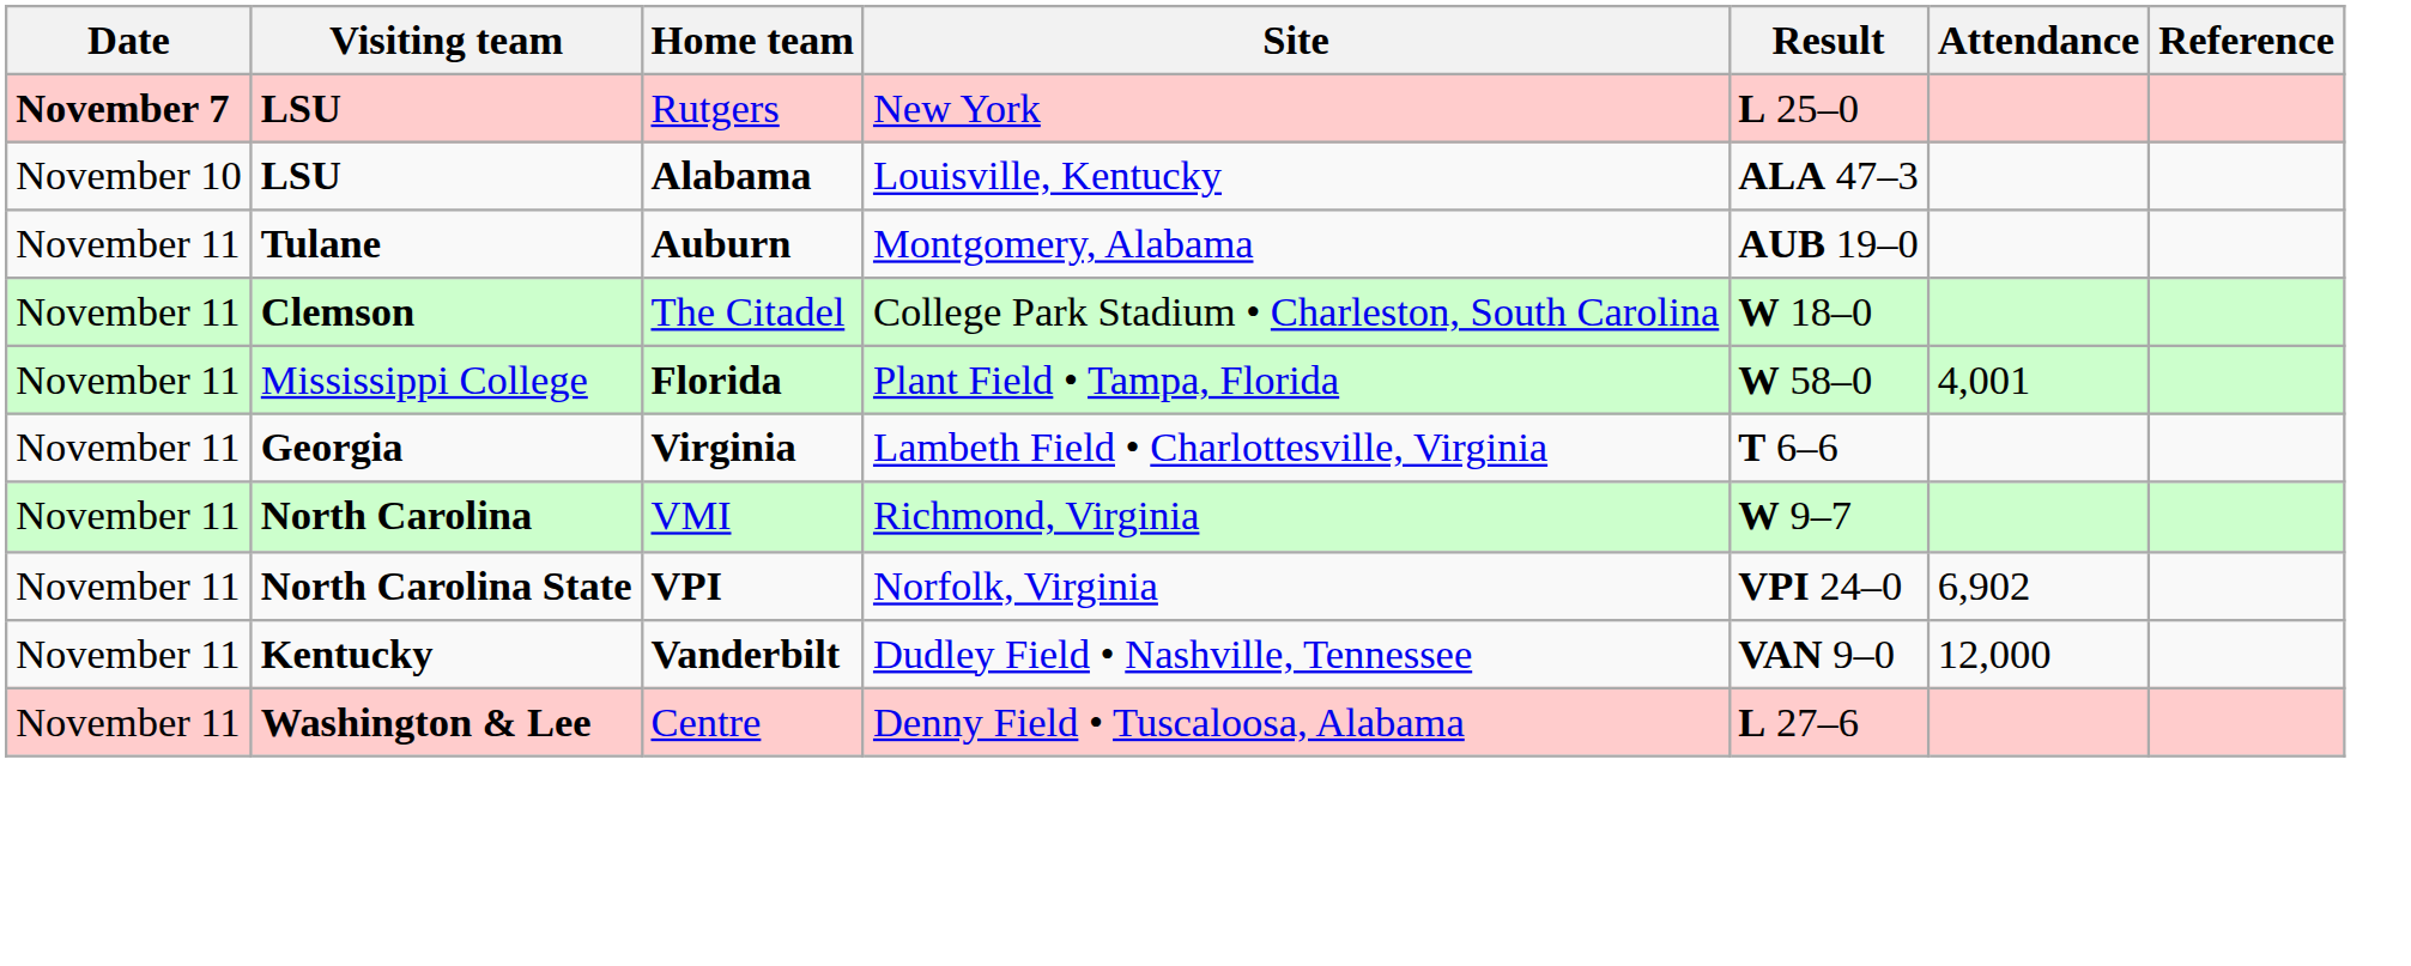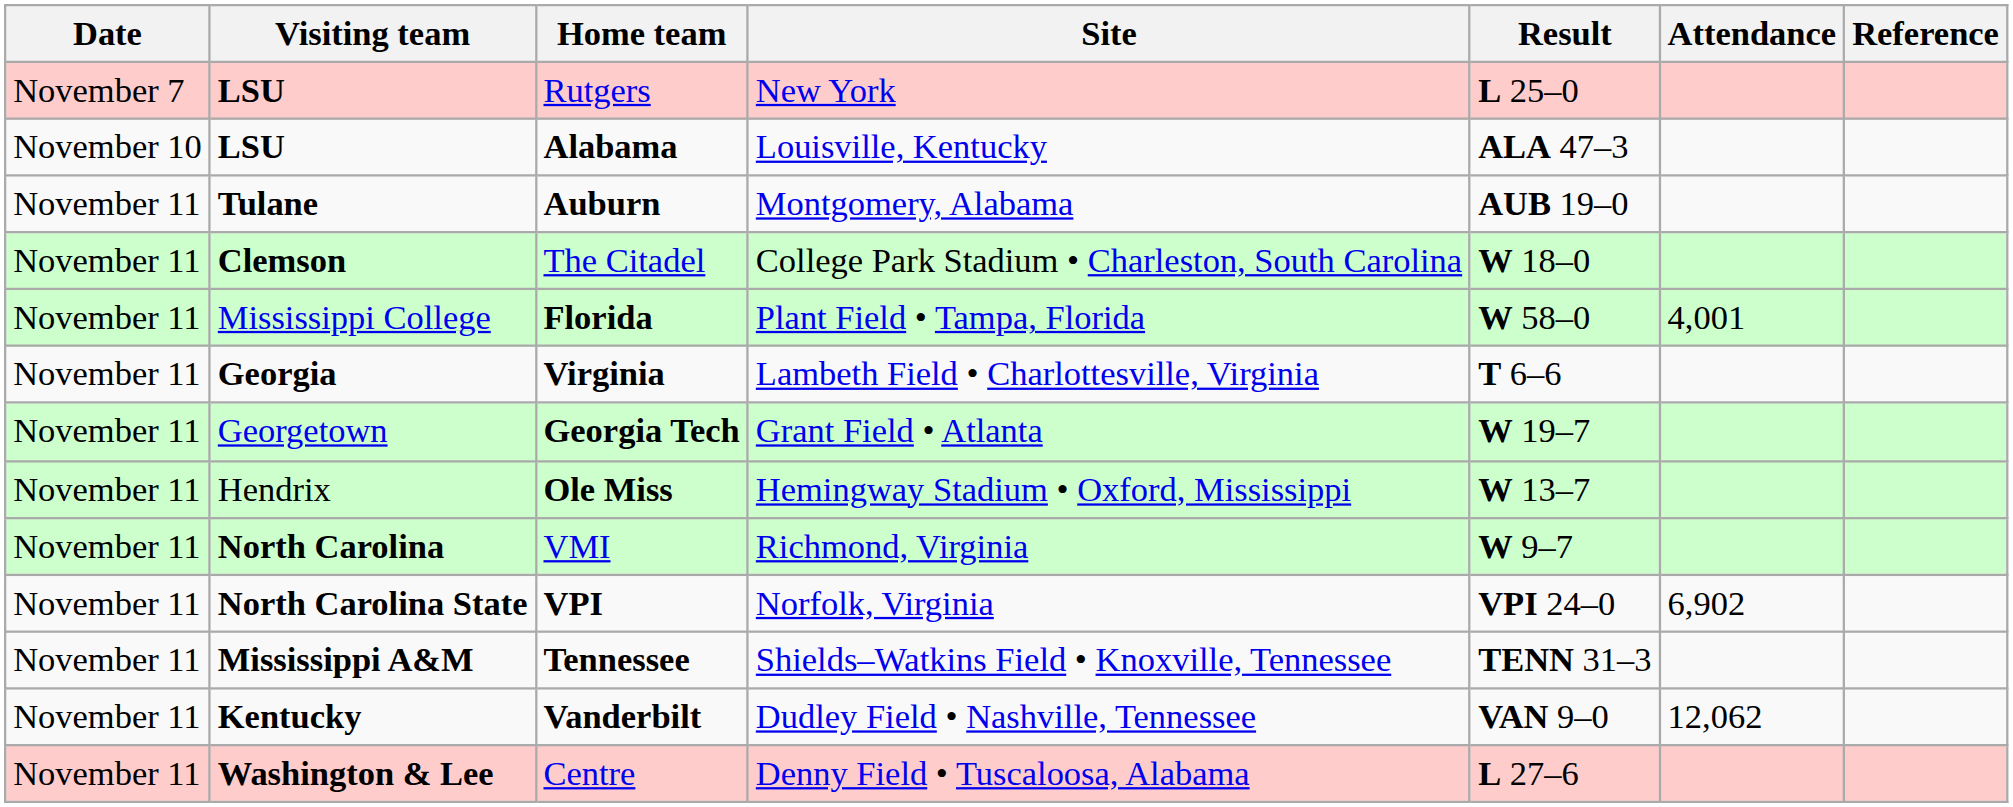 <table class="wikitable" style="font-size:95%;">
 <tr>
 <th>Date</th>
 <th>Visiting team</th>
 <th>Home team</th>
 <th>Site</th>
 <th>Result</th>
 <th>Attendance</th>
 <th class="unsortable">Reference</th>
 </tr>
 <tr bgcolor=ffcccc>
-<td><strong>November 7</strong></td>
+<td>November 7</td>
 <td><strong>LSU</strong></td>
 <td><a href='#'>Rutgers</a></td>
 <td><a href='#'>New York</a></td>
 <td><strong>L</strong> 25–0</td>
 <td></td>
 <td></td>
 </tr>
 <tr bgcolor=>
 <td>November 10</td>
 <td><strong>LSU</strong></td>
 <td><strong>Alabama</strong></td>
 <td><a href='#'>Louisville, Kentucky</a></td>
 <td><strong>ALA</strong> 47–3</td>
 <td></td>
 <td></td>
 </tr>
 <tr bgcolor=>
 <td>November 11</td>
 <td><strong>Tulane</strong></td>
 <td><strong>Auburn</strong></td>
 <td><a href='#'>Montgomery, Alabama</a></td>
 <td><strong>AUB</strong> 19–0</td>
 <td></td>
 <td></td>
 </tr>
 <tr bgcolor=ccffcc>
 <td>November 11</td>
 <td><strong>Clemson</strong></td>
 <td><a href='#'>The Citadel</a></td>
 <td>College Park Stadium •  <a href='#'>Charleston, South Carolina</a></td>
 <td><strong>W</strong> 18–0</td>
 <td></td>
 <td></td>
 </tr>
 <tr bgcolor=ccffcc>
 <td>November 11</td>
 <td><a href='#'>Mississippi College</a></td>
 <td><strong>Florida</strong></td>
 <td><a href='#'>Plant Field</a> •  <a href='#'>Tampa, Florida</a></td>
 <td><strong>W</strong> 58–0</td>
 <td>4,001</td>
 <td></td>
 </tr>
 <tr bgcolor=>
 <td>November 11</td>
 <td><strong>Georgia</strong></td>
 <td><strong>Virginia</strong></td>
 <td><a href='#'>Lambeth Field</a> • <a href='#'>Charlottesville, Virginia</a></td>
 <td><strong>T</strong> 6–6</td>
 <td></td>
 <td></td>
 </tr>
 <tr bgcolor=ccffcc>
 <td>November 11</td>
+<td><a href='#'>Georgetown</a></td>
+<td><strong>Georgia Tech</strong></td>
+<td><a href='#'>Grant Field</a> • <a href='#'>Atlanta</a></td>
+<td><strong>W</strong> 19–7</td>
+<td></td>
+<td></td>
+</tr>
+<tr bgcolor=ccffcc>
+<td>November 11</td>
+<td>Hendrix</td>
+<td><strong>Ole Miss</strong></td>
+<td><a href='#'>Hemingway Stadium</a> • <a href='#'>Oxford, Mississippi</a></td>
+<td><strong>W</strong> 13–7</td>
+<td></td>
+<td></td>
+</tr>
+<tr bgcolor=ccffcc>
+<td>November 11</td>
 <td><strong>North Carolina</strong></td>
 <td><a href='#'>VMI</a></td>
 <td><a href='#'>Richmond, Virginia</a></td>
 <td><strong>W</strong> 9–7</td>
 <td></td>
 <td></td>
 </tr>
 <tr bgcolor=>
 <td>November 11</td>
 <td><strong>North Carolina State</strong></td>
 <td><strong>VPI</strong></td>
 <td><a href='#'>Norfolk, Virginia</a></td>
 <td><strong>VPI</strong> 24–0</td>
 <td>6,902</td>
 <td></td>
 </tr>
 <tr bgcolor=>
 <td>November 11</td>
+<td><strong>Mississippi A&M</strong></td>
+<td><strong>Tennessee</strong></td>
+<td><a href='#'>Shields–Watkins Field</a> • <a href='#'>Knoxville, Tennessee</a></td>
+<td><strong>TENN</strong> 31–3</td>
+<td></td>
+<td></td>
+</tr>
+<tr bgcolor=>
+<td>November 11</td>
 <td><strong>Kentucky</strong></td>
 <td><strong>Vanderbilt</strong></td>
 <td><a href='#'>Dudley Field</a> • <a href='#'>Nashville, Tennessee</a></td>
 <td><strong>VAN</strong> 9–0</td>
-<td>12,000</td>
+<td>12,062</td>
 <td></td>
 </tr>
 <tr bgcolor=ffcccc>
 <td>November 11</td>
 <td><strong>Washington & Lee</strong></td>
 <td><a href='#'>Centre</a></td>
 <td><a href='#'>Denny Field</a> •  <a href='#'>Tuscaloosa, Alabama</a></td>
 <td><strong>L</strong> 27–6</td>
 <td></td>
 <td></td>
 </tr>
 </table>
